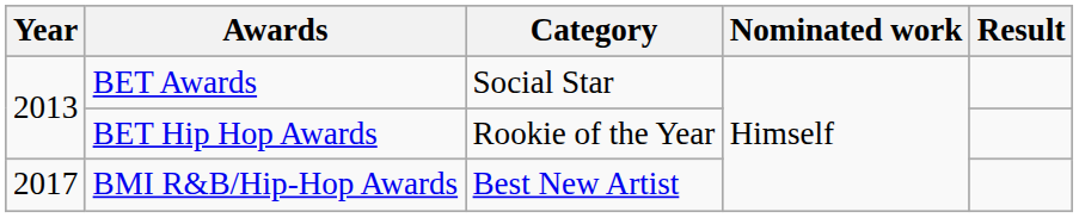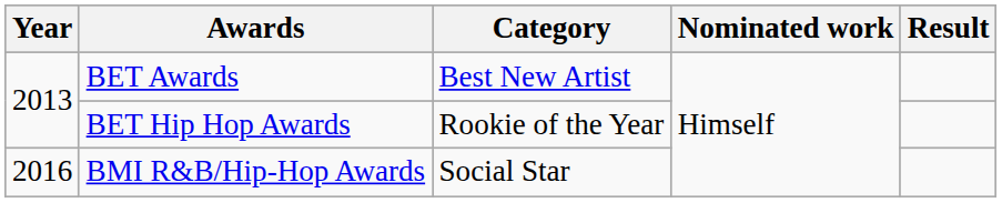 <table class="wikitable">
 <tr>
 <th>Year</th>
 <th>Awards</th>
 <th>Category</th>
 <th>Nominated work</th>
 <th>Result</th>
 </tr>
 <tr>
 <td rowspan="2">2013</td>
 <td><a href='#'>BET Awards</a></td>
-<td>Social Star</td>
+<td><a href='#'>Best New Artist</a></td>
 <td rowspan="3">Himself</td>
 <td></td>
 </tr>
 <tr>
 <td><a href='#'>BET Hip Hop Awards</a></td>
 <td>Rookie of the Year</td>
 <td></td>
 </tr>
 <tr>
-<td>2017</td>
+<td>2016</td>
 <td><a href='#'>BMI R&B/Hip-Hop Awards</a></td>
-<td><a href='#'>Best New Artist</a></td>
+<td>Social Star</td>
 <td></td>
 </tr>
 </table>
